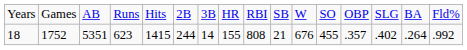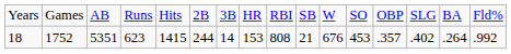 <table class="wikitable">
 <tr>
 <td>Years</td>
 <td>Games</td>
 <td><a href='#'>AB</a></td>
 <td><a href='#'>Runs</a></td>
 <td><a href='#'>Hits</a></td>
 <td><a href='#'>2B</a></td>
 <td><a href='#'>3B</a></td>
 <td><a href='#'>HR</a></td>
 <td><a href='#'>RBI</a></td>
 <td><a href='#'>SB</a></td>
 <td><a href='#'>W</a></td>
 <td><a href='#'>SO</a></td>
 <td><a href='#'>OBP</a></td>
 <td><a href='#'>SLG</a></td>
 <td><a href='#'>BA</a></td>
 <td><a href='#'>Fld%</a></td>
 </tr>
 <tr>
 <td>18</td>
 <td>1752</td>
 <td>5351</td>
 <td>623</td>
 <td>1415</td>
 <td>244</td>
 <td>14</td>
-<td>155</td>
+<td>153</td>
 <td>808</td>
 <td>21</td>
 <td>676</td>
-<td>455</td>
+<td>453</td>
 <td>.357</td>
 <td>.402</td>
 <td>.264</td>
 <td>.992</td>
 </tr>
 </table>
